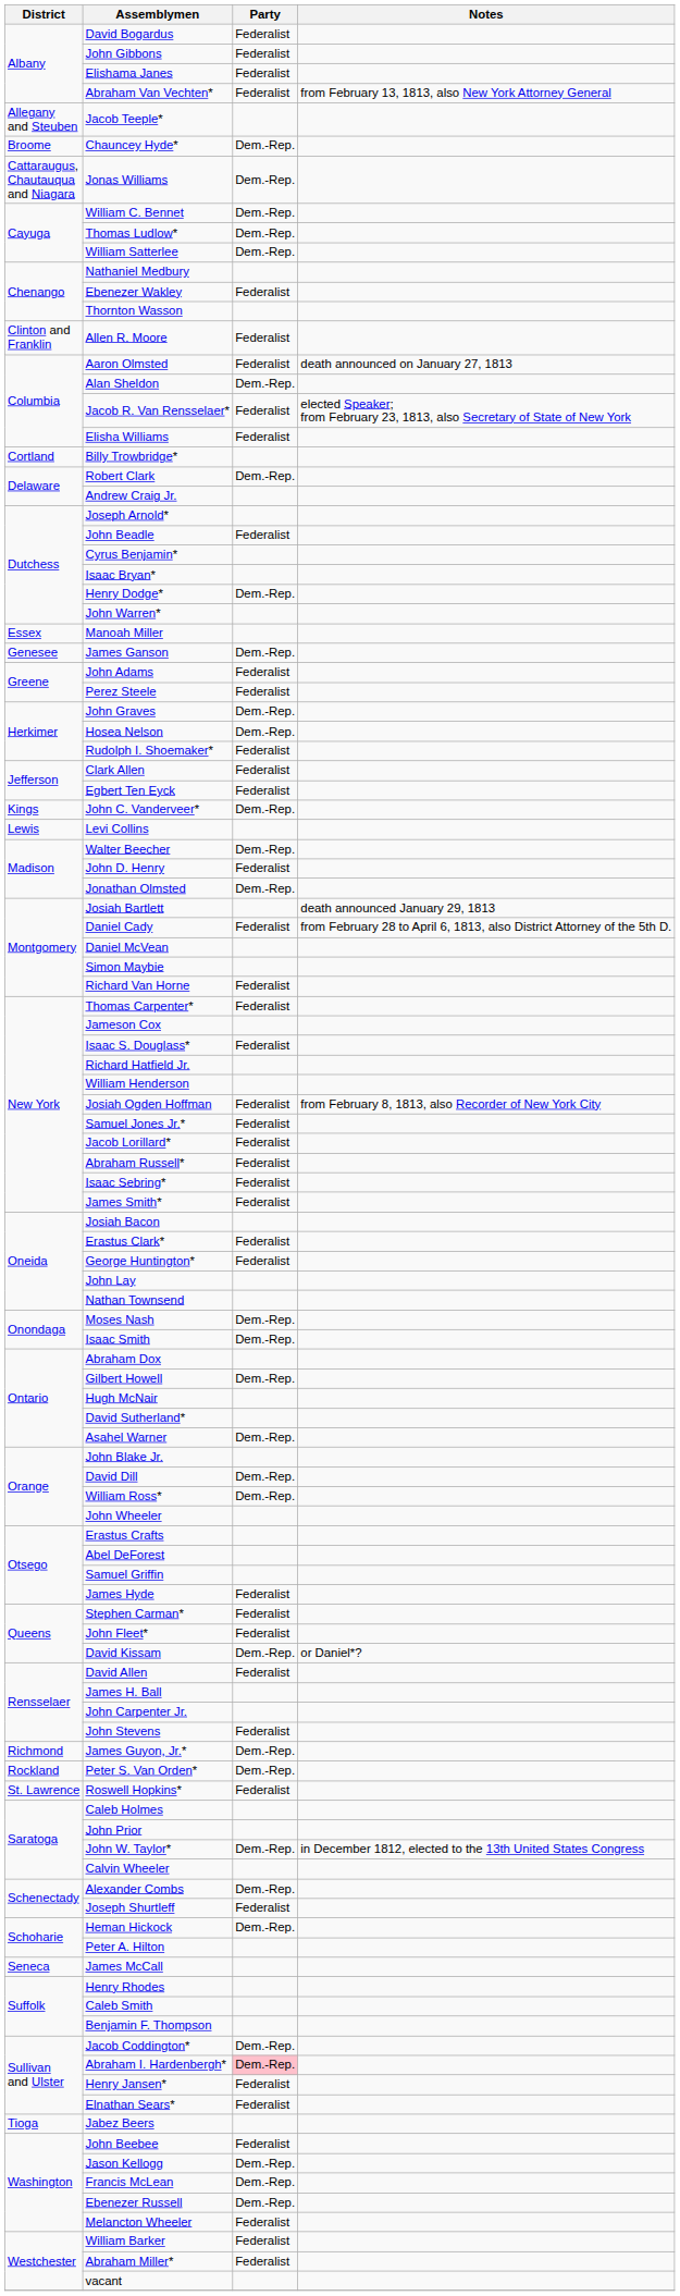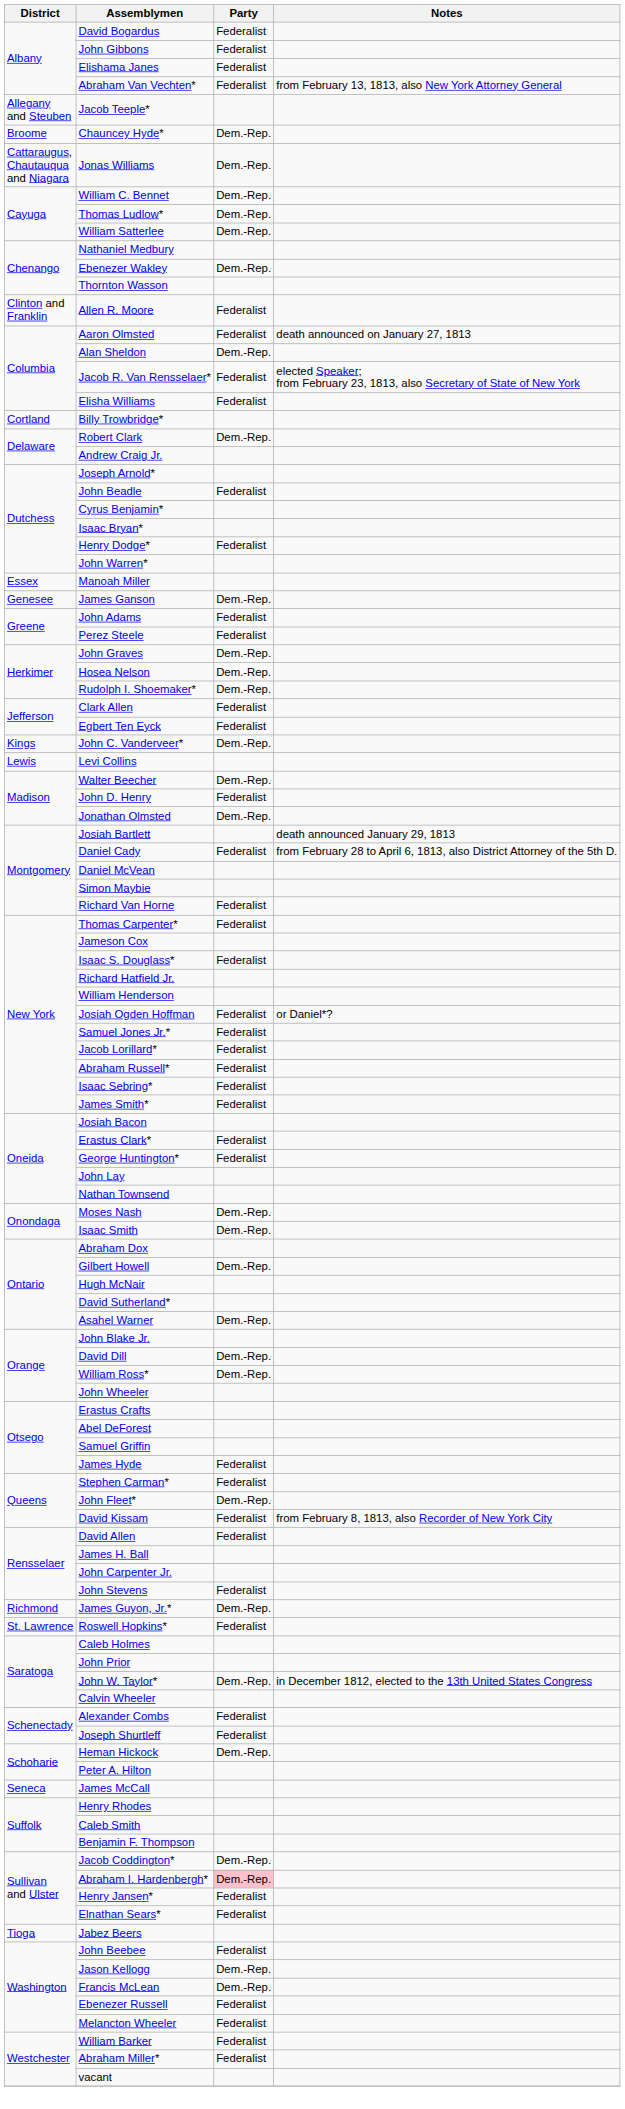 <table class=wikitable>
 <tr>
 <th>District</th>
 <th>Assemblymen</th>
 <th>Party</th>
 <th>Notes</th>
 </tr>
 <tr>
 <td rowspan="4"><a href='#'>Albany</a></td>
 <td><a href='#'>David Bogardus</a></td>
 <td>Federalist</td>
 <td></td>
 </tr>
 <tr>
 <td><a href='#'>John Gibbons</a></td>
 <td>Federalist</td>
 <td></td>
 </tr>
 <tr>
 <td><a href='#'>Elishama Janes</a></td>
 <td>Federalist</td>
 <td></td>
 </tr>
 <tr>
 <td><a href='#'>Abraham Van Vechten</a>*</td>
 <td>Federalist</td>
 <td>from February 13, 1813, also <a href='#'>New York Attorney General</a></td>
 </tr>
 <tr>
 <td><a href='#'>Allegany</a> <br>and <a href='#'>Steuben</a></td>
 <td><a href='#'>Jacob Teeple</a>*</td>
 <td></td>
 <td></td>
 </tr>
 <tr>
 <td><a href='#'>Broome</a></td>
 <td><a href='#'>Chauncey Hyde</a>*</td>
 <td>Dem.-Rep.</td>
 <td></td>
 </tr>
 <tr>
 <td><a href='#'>Cattaraugus</a>, <br><a href='#'>Chautauqua</a> <br>and <a href='#'>Niagara</a></td>
 <td><a href='#'>Jonas Williams</a></td>
 <td>Dem.-Rep.</td>
 <td></td>
 </tr>
 <tr>
 <td rowspan="3"><a href='#'>Cayuga</a></td>
 <td><a href='#'>William C. Bennet</a></td>
 <td>Dem.-Rep.</td>
 <td></td>
 </tr>
 <tr>
 <td><a href='#'>Thomas Ludlow</a>*</td>
 <td>Dem.-Rep.</td>
 <td></td>
 </tr>
 <tr>
 <td><a href='#'>William Satterlee</a></td>
 <td>Dem.-Rep.</td>
 <td></td>
 </tr>
 <tr>
 <td rowspan="3"><a href='#'>Chenango</a></td>
 <td><a href='#'>Nathaniel Medbury</a></td>
 <td></td>
 <td></td>
 </tr>
 <tr>
 <td><a href='#'>Ebenezer Wakley</a></td>
-<td>Federalist</td>
+<td>Dem.-Rep.</td>
 <td></td>
 </tr>
 <tr>
 <td><a href='#'>Thornton Wasson</a></td>
 <td></td>
 <td></td>
 </tr>
 <tr>
 <td><a href='#'>Clinton</a> and <br><a href='#'>Franklin</a></td>
 <td><a href='#'>Allen R. Moore</a></td>
 <td>Federalist</td>
 <td></td>
 </tr>
 <tr>
 <td rowspan="4"><a href='#'>Columbia</a></td>
 <td><a href='#'>Aaron Olmsted</a></td>
 <td>Federalist</td>
 <td>death announced on January 27, 1813</td>
 </tr>
 <tr>
 <td><a href='#'>Alan Sheldon</a></td>
 <td>Dem.-Rep.</td>
 <td></td>
 </tr>
 <tr>
 <td><a href='#'>Jacob R. Van Rensselaer</a>*</td>
 <td>Federalist</td>
 <td>elected <a href='#'>Speaker</a>; <br>from February 23, 1813, also <a href='#'>Secretary of State of New York</a></td>
 </tr>
 <tr>
 <td><a href='#'>Elisha Williams</a></td>
 <td>Federalist</td>
 <td></td>
 </tr>
 <tr>
 <td><a href='#'>Cortland</a></td>
 <td><a href='#'>Billy Trowbridge</a>*</td>
 <td></td>
 <td></td>
 </tr>
 <tr>
 <td rowspan="2"><a href='#'>Delaware</a></td>
 <td><a href='#'>Robert Clark</a></td>
 <td>Dem.-Rep.</td>
 <td></td>
 </tr>
 <tr>
 <td><a href='#'>Andrew Craig Jr.</a></td>
 <td></td>
 <td></td>
 </tr>
 <tr>
 <td rowspan="6"><a href='#'>Dutchess</a></td>
 <td><a href='#'>Joseph Arnold</a>*</td>
 <td></td>
 <td></td>
 </tr>
 <tr>
 <td><a href='#'>John Beadle</a></td>
 <td>Federalist</td>
 <td></td>
 </tr>
 <tr>
 <td><a href='#'>Cyrus Benjamin</a>*</td>
 <td></td>
 <td></td>
 </tr>
 <tr>
 <td><a href='#'>Isaac Bryan</a>*</td>
 <td></td>
 <td></td>
 </tr>
 <tr>
 <td><a href='#'>Henry Dodge</a>*</td>
-<td>Dem.-Rep.</td>
+<td>Federalist</td>
 <td></td>
 </tr>
 <tr>
 <td><a href='#'>John Warren</a>*</td>
 <td></td>
 <td></td>
 </tr>
 <tr>
 <td><a href='#'>Essex</a></td>
 <td><a href='#'>Manoah Miller</a></td>
 <td></td>
 <td></td>
 </tr>
 <tr>
 <td><a href='#'>Genesee</a></td>
 <td><a href='#'>James Ganson</a></td>
 <td>Dem.-Rep.</td>
 <td></td>
 </tr>
 <tr>
 <td rowspan="2"><a href='#'>Greene</a></td>
 <td><a href='#'>John Adams</a></td>
 <td>Federalist</td>
 <td></td>
 </tr>
 <tr>
 <td><a href='#'>Perez Steele</a></td>
 <td>Federalist</td>
 <td></td>
 </tr>
 <tr>
 <td rowspan="3"><a href='#'>Herkimer</a></td>
 <td><a href='#'>John Graves</a></td>
 <td>Dem.-Rep.</td>
 <td></td>
 </tr>
 <tr>
 <td><a href='#'>Hosea Nelson</a></td>
 <td>Dem.-Rep.</td>
 <td></td>
 </tr>
 <tr>
 <td><a href='#'>Rudolph I. Shoemaker</a>*</td>
-<td>Federalist</td>
+<td>Dem.-Rep.</td>
 <td></td>
 </tr>
 <tr>
 <td rowspan="2"><a href='#'>Jefferson</a></td>
 <td><a href='#'>Clark Allen</a></td>
 <td>Federalist</td>
 <td></td>
 </tr>
 <tr>
 <td><a href='#'>Egbert Ten Eyck</a></td>
 <td>Federalist</td>
 <td></td>
 </tr>
 <tr>
 <td><a href='#'>Kings</a></td>
 <td><a href='#'>John C. Vanderveer</a>*</td>
 <td>Dem.-Rep.</td>
 <td></td>
 </tr>
 <tr>
 <td><a href='#'>Lewis</a></td>
 <td><a href='#'>Levi Collins</a></td>
 <td></td>
 <td></td>
 </tr>
 <tr>
 <td rowspan="3"><a href='#'>Madison</a></td>
 <td><a href='#'>Walter Beecher</a></td>
 <td>Dem.-Rep.</td>
 <td></td>
 </tr>
 <tr>
 <td><a href='#'>John D. Henry</a></td>
 <td>Federalist</td>
 <td></td>
 </tr>
 <tr>
 <td><a href='#'>Jonathan Olmsted</a></td>
 <td>Dem.-Rep.</td>
 <td></td>
 </tr>
 <tr>
 <td rowspan="5"><a href='#'>Montgomery</a></td>
 <td><a href='#'>Josiah Bartlett</a></td>
 <td></td>
 <td>death announced January 29, 1813</td>
 </tr>
 <tr>
 <td><a href='#'>Daniel Cady</a></td>
 <td>Federalist</td>
 <td>from February 28 to April 6, 1813, also District Attorney of the 5th D.</td>
 </tr>
 <tr>
 <td><a href='#'>Daniel McVean</a></td>
 <td></td>
 <td></td>
 </tr>
 <tr>
 <td><a href='#'>Simon Maybie</a></td>
 <td></td>
 <td></td>
 </tr>
 <tr>
 <td><a href='#'>Richard Van Horne</a></td>
 <td>Federalist</td>
 <td></td>
 </tr>
 <tr>
 <td rowspan="11"><a href='#'>New York</a></td>
 <td><a href='#'>Thomas Carpenter</a>*</td>
 <td>Federalist</td>
 <td></td>
 </tr>
 <tr>
 <td><a href='#'>Jameson Cox</a></td>
 <td></td>
 <td></td>
 </tr>
 <tr>
 <td><a href='#'>Isaac S. Douglass</a>*</td>
 <td>Federalist</td>
 <td></td>
 </tr>
 <tr>
 <td><a href='#'>Richard Hatfield Jr.</a></td>
 <td></td>
 <td></td>
 </tr>
 <tr>
 <td><a href='#'>William Henderson</a></td>
 <td></td>
 <td></td>
 </tr>
 <tr>
 <td><a href='#'>Josiah Ogden Hoffman</a></td>
 <td>Federalist</td>
-<td>from February 8, 1813, also <a href='#'>Recorder of New York City</a></td>
+<td>or Daniel*?</td>
 </tr>
 <tr>
 <td><a href='#'>Samuel Jones Jr.</a>*</td>
 <td>Federalist</td>
 <td></td>
 </tr>
 <tr>
 <td><a href='#'>Jacob Lorillard</a>*</td>
 <td>Federalist</td>
 <td></td>
 </tr>
 <tr>
 <td><a href='#'>Abraham Russell</a>*</td>
 <td>Federalist</td>
 <td></td>
 </tr>
 <tr>
 <td><a href='#'>Isaac Sebring</a>*</td>
 <td>Federalist</td>
 <td></td>
 </tr>
 <tr>
 <td><a href='#'>James Smith</a>*</td>
 <td>Federalist</td>
 <td></td>
 </tr>
 <tr>
 <td rowspan="5"><a href='#'>Oneida</a></td>
 <td><a href='#'>Josiah Bacon</a></td>
 <td></td>
 <td></td>
 </tr>
 <tr>
 <td><a href='#'>Erastus Clark</a>*</td>
 <td>Federalist</td>
 <td></td>
 </tr>
 <tr>
 <td><a href='#'>George Huntington</a>*</td>
 <td>Federalist</td>
 <td></td>
 </tr>
 <tr>
 <td><a href='#'>John Lay</a></td>
 <td></td>
 <td></td>
 </tr>
 <tr>
 <td><a href='#'>Nathan Townsend</a></td>
 <td></td>
 <td></td>
 </tr>
 <tr>
 <td rowspan="2"><a href='#'>Onondaga</a></td>
 <td><a href='#'>Moses Nash</a></td>
 <td>Dem.-Rep.</td>
 <td></td>
 </tr>
 <tr>
 <td><a href='#'>Isaac Smith</a></td>
 <td>Dem.-Rep.</td>
 <td></td>
 </tr>
 <tr>
 <td rowspan="5"><a href='#'>Ontario</a></td>
 <td><a href='#'>Abraham Dox</a></td>
 <td></td>
 <td></td>
 </tr>
 <tr>
 <td><a href='#'>Gilbert Howell</a></td>
 <td>Dem.-Rep.</td>
 <td></td>
 </tr>
 <tr>
 <td><a href='#'>Hugh McNair</a></td>
 <td></td>
 <td></td>
 </tr>
 <tr>
 <td><a href='#'>David Sutherland</a>*</td>
 <td></td>
 <td></td>
 </tr>
 <tr>
 <td><a href='#'>Asahel Warner</a></td>
 <td>Dem.-Rep.</td>
 <td></td>
 </tr>
 <tr>
 <td rowspan="4"><a href='#'>Orange</a></td>
 <td><a href='#'>John Blake Jr.</a></td>
 <td></td>
 <td></td>
 </tr>
 <tr>
 <td><a href='#'>David Dill</a></td>
 <td>Dem.-Rep.</td>
 <td></td>
 </tr>
 <tr>
 <td><a href='#'>William Ross</a>*</td>
 <td>Dem.-Rep.</td>
 <td></td>
 </tr>
 <tr>
 <td><a href='#'>John Wheeler</a></td>
 <td></td>
 <td></td>
 </tr>
 <tr>
 <td rowspan="4"><a href='#'>Otsego</a></td>
 <td><a href='#'>Erastus Crafts</a></td>
 <td></td>
 <td></td>
 </tr>
 <tr>
 <td><a href='#'>Abel DeForest</a></td>
 <td></td>
 <td></td>
 </tr>
 <tr>
 <td><a href='#'>Samuel Griffin</a></td>
 <td></td>
 <td></td>
 </tr>
 <tr>
 <td><a href='#'>James Hyde</a></td>
 <td>Federalist</td>
 <td></td>
 </tr>
 <tr>
 <td rowspan="3"><a href='#'>Queens</a></td>
 <td><a href='#'>Stephen Carman</a>*</td>
 <td>Federalist</td>
 <td></td>
 </tr>
 <tr>
 <td><a href='#'>John Fleet</a>*</td>
-<td>Federalist</td>
+<td>Dem.-Rep.</td>
 <td></td>
 </tr>
 <tr>
 <td><a href='#'>David Kissam</a></td>
-<td>Dem.-Rep.</td>
-<td>or Daniel*?</td>
+<td>Federalist</td>
+<td>from February 8, 1813, also <a href='#'>Recorder of New York City</a></td>
 </tr>
 <tr>
 <td rowspan="4"><a href='#'>Rensselaer</a></td>
 <td><a href='#'>David Allen</a></td>
 <td>Federalist</td>
 <td></td>
 </tr>
 <tr>
 <td><a href='#'>James H. Ball</a></td>
 <td></td>
 <td></td>
 </tr>
 <tr>
 <td><a href='#'>John Carpenter Jr.</a></td>
 <td></td>
 <td></td>
 </tr>
 <tr>
 <td><a href='#'>John Stevens</a></td>
 <td>Federalist</td>
 <td></td>
 </tr>
 <tr>
 <td><a href='#'>Richmond</a></td>
 <td><a href='#'>James Guyon, Jr.</a>*</td>
-<td>Dem.-Rep.</td>
-<td></td>
-</tr>
-<tr>
-<td><a href='#'>Rockland</a></td>
-<td><a href='#'>Peter S. Van Orden</a>*</td>
 <td>Dem.-Rep.</td>
 <td></td>
 </tr>
 <tr>
 <td><a href='#'>St. Lawrence</a></td>
 <td><a href='#'>Roswell Hopkins</a>*</td>
 <td>Federalist</td>
 <td></td>
 </tr>
 <tr>
 <td rowspan="4"><a href='#'>Saratoga</a></td>
 <td><a href='#'>Caleb Holmes</a></td>
 <td></td>
 <td></td>
 </tr>
 <tr>
 <td><a href='#'>John Prior</a></td>
 <td></td>
 <td></td>
 </tr>
 <tr>
 <td><a href='#'>John W. Taylor</a>*</td>
 <td>Dem.-Rep.</td>
 <td>in December 1812, elected to the <a href='#'>13th United States Congress</a></td>
 </tr>
 <tr>
 <td><a href='#'>Calvin Wheeler</a></td>
 <td></td>
 <td></td>
 </tr>
 <tr>
 <td rowspan="2"><a href='#'>Schenectady</a></td>
 <td><a href='#'>Alexander Combs</a></td>
-<td>Dem.-Rep.</td>
+<td>Federalist</td>
 <td></td>
 </tr>
 <tr>
 <td><a href='#'>Joseph Shurtleff</a></td>
 <td>Federalist</td>
 <td></td>
 </tr>
 <tr>
 <td rowspan="2"><a href='#'>Schoharie</a></td>
 <td><a href='#'>Heman Hickock</a></td>
 <td>Dem.-Rep.</td>
 <td></td>
 </tr>
 <tr>
 <td><a href='#'>Peter A. Hilton</a></td>
 <td></td>
 <td></td>
 </tr>
 <tr>
 <td><a href='#'>Seneca</a></td>
 <td><a href='#'>James McCall</a></td>
 <td></td>
 <td></td>
 </tr>
 <tr>
 <td rowspan="3"><a href='#'>Suffolk</a></td>
 <td><a href='#'>Henry Rhodes</a></td>
 <td></td>
 <td></td>
 </tr>
 <tr>
 <td><a href='#'>Caleb Smith</a></td>
 <td></td>
 <td></td>
 </tr>
 <tr>
 <td><a href='#'>Benjamin F. Thompson</a></td>
 <td></td>
 <td></td>
 </tr>
 <tr>
 <td rowspan="4"><a href='#'>Sullivan</a> <br>and <a href='#'>Ulster</a></td>
 <td><a href='#'>Jacob Coddington</a>*</td>
 <td>Dem.-Rep.</td>
 <td></td>
 </tr>
 <tr>
 <td><a href='#'>Abraham I. Hardenbergh</a>*</td>
 <td style="background: pink;">Dem.-Rep.</td>
 <td></td>
 </tr>
 <tr>
 <td><a href='#'>Henry Jansen</a>*</td>
 <td>Federalist</td>
 <td></td>
 </tr>
 <tr>
 <td><a href='#'>Elnathan Sears</a>*</td>
 <td>Federalist</td>
 <td></td>
 </tr>
 <tr>
 <td><a href='#'>Tioga</a></td>
 <td><a href='#'>Jabez Beers</a></td>
 <td></td>
 <td></td>
 </tr>
 <tr>
 <td rowspan="5"><a href='#'>Washington</a></td>
 <td><a href='#'>John Beebee</a></td>
 <td>Federalist</td>
 <td></td>
 </tr>
 <tr>
 <td><a href='#'>Jason Kellogg</a></td>
 <td>Dem.-Rep.</td>
 <td></td>
 </tr>
 <tr>
 <td><a href='#'>Francis McLean</a></td>
 <td>Dem.-Rep.</td>
 <td></td>
 </tr>
 <tr>
 <td><a href='#'>Ebenezer Russell</a></td>
-<td>Dem.-Rep.</td>
+<td>Federalist</td>
 <td></td>
 </tr>
 <tr>
 <td><a href='#'>Melancton Wheeler</a></td>
 <td>Federalist</td>
 <td></td>
 </tr>
 <tr>
 <td rowspan="3"><a href='#'>Westchester</a></td>
 <td><a href='#'>William Barker</a></td>
 <td>Federalist</td>
 <td></td>
 </tr>
 <tr>
 <td><a href='#'>Abraham Miller</a>*</td>
 <td>Federalist</td>
 <td></td>
 </tr>
 <tr>
 <td>vacant</td>
 <td></td>
 <td></td>
 </tr>
 <tr>
 </tr>
 </table>
